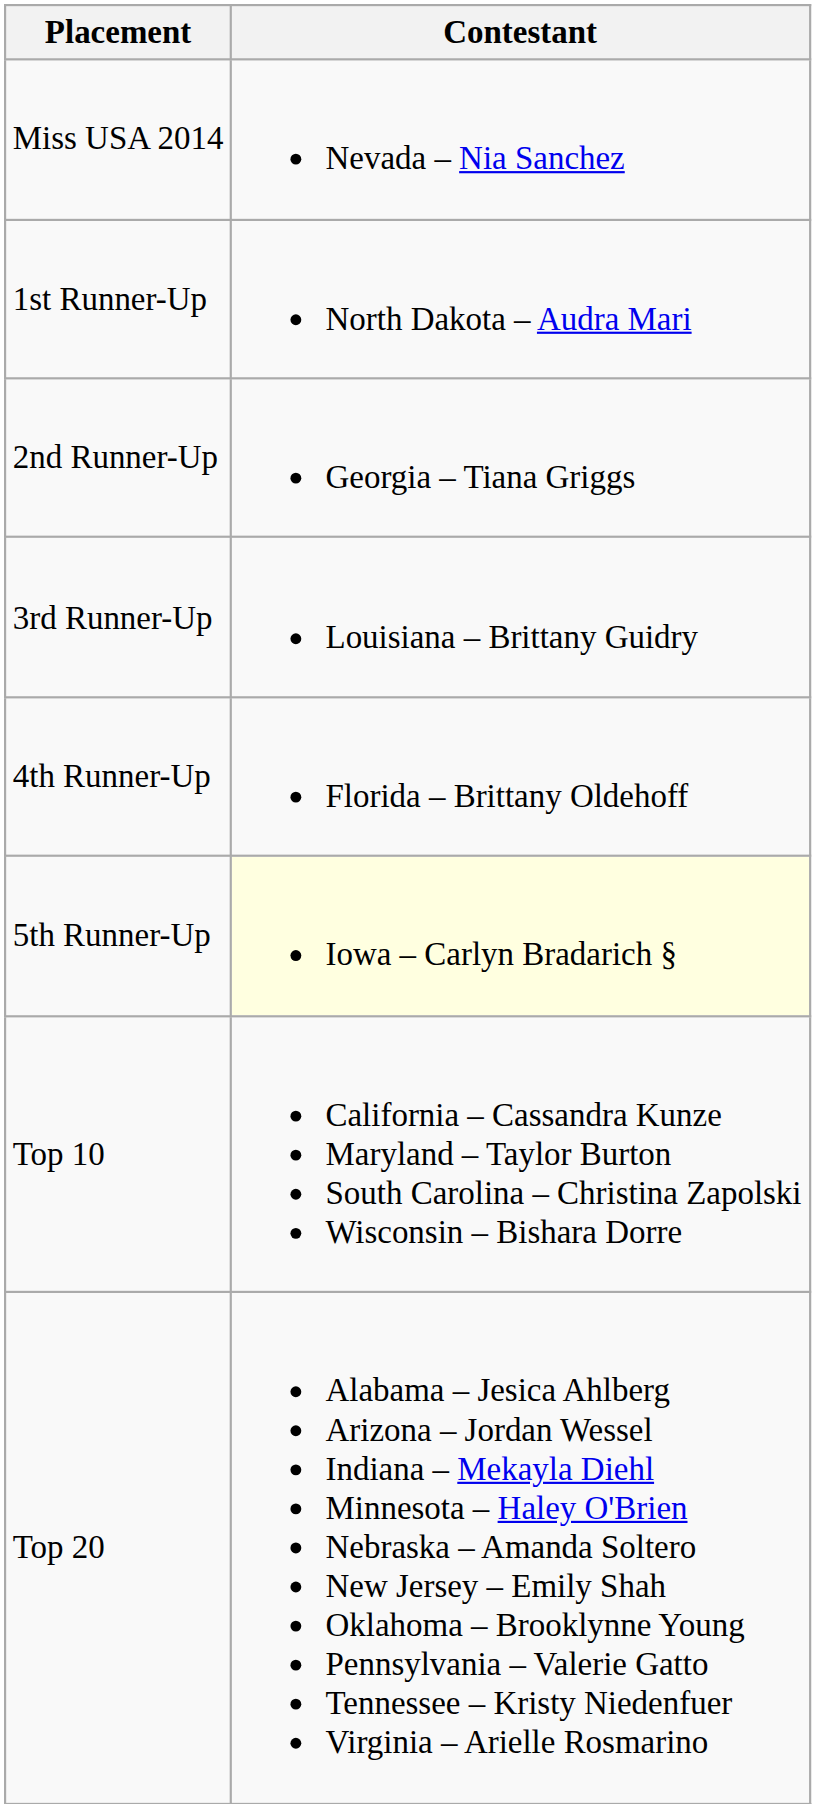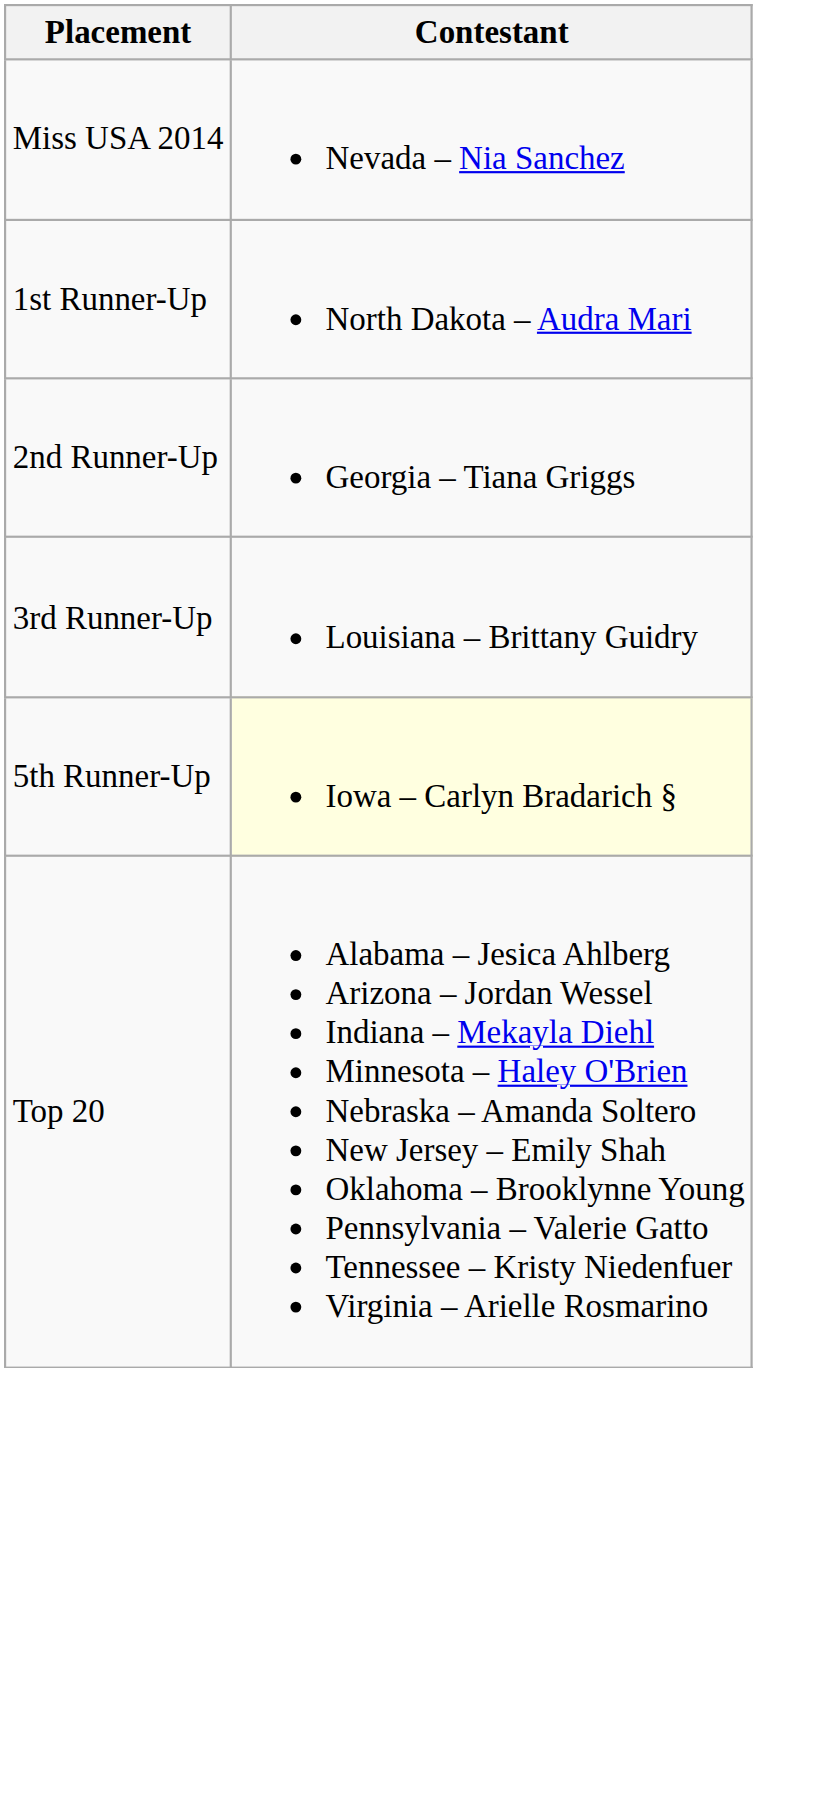 <table class="wikitable sortable" style="font-size: 95%;">
 <tr>
 <th>Placement</th>
 <th>Contestant</th>
 </tr>
 <tr>
 <td>Miss USA 2014</td>
 <td><br><ul><li>Nevada – <a href='#'>Nia Sanchez</a></li></ul></td>
 </tr>
 <tr>
 <td>1st Runner-Up</td>
 <td><br><ul><li>North Dakota – <a href='#'>Audra Mari</a></li></ul></td>
 </tr>
 <tr>
 <td>2nd Runner-Up</td>
 <td><br><ul><li>Georgia – Tiana Griggs</li></ul></td>
 </tr>
 <tr>
 <td>3rd Runner-Up</td>
 <td><br><ul><li>Louisiana – Brittany Guidry</li></ul></td>
 </tr>
 <tr>
-<td>4th Runner-Up</td>
-<td><br><ul><li>Florida – Brittany Oldehoff</li></ul></td>
-</tr>
-<tr>
 <td>5th Runner-Up</td>
 <td style="background: lightyellow;"><br><ul><li>Iowa – Carlyn Bradarich  §</li></ul></td>
-</tr>
-<tr>
-<td>Top 10</td>
-<td><br><ul><li>California – Cassandra Kunze</li><li>Maryland – Taylor Burton</li><li>South Carolina – Christina Zapolski</li><li>Wisconsin – Bishara Dorre</li></ul></td>
 </tr>
 <tr>
 <td>Top 20</td>
 <td><br><ul><li>Alabama – Jesica Ahlberg</li><li>Arizona – Jordan Wessel</li><li>Indiana – <a href='#'>Mekayla Diehl</a></li><li>Minnesota – <a href='#'>Haley O'Brien</a></li><li>Nebraska – Amanda Soltero</li><li>New Jersey – Emily Shah</li><li>Oklahoma – Brooklynne Young</li><li>Pennsylvania – Valerie Gatto</li><li>Tennessee – Kristy Niedenfuer</li><li>Virginia – Arielle Rosmarino</li></ul></td>
 </tr>
 <tr>
 </tr>
 </table>
